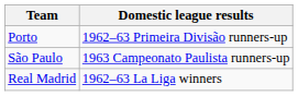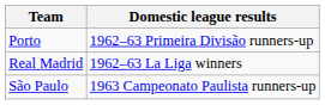 <table class= "wikitable">
 <tr>
 <th>Team</th>
 <th>Domestic league results</th>
 </tr>
 <tr>
 <td> <a href='#'>Porto</a></td>
 <td><a href='#'>1962–63 Primeira Divisão</a> runners-up</td>
 </tr>
 <tr>
+<td> <a href='#'>Real Madrid</a></td>
+<td><a href='#'>1962–63 La Liga</a> winners</td>
+</tr>
+<tr>
 <td> <a href='#'>São Paulo</a></td>
 <td><a href='#'>1963 Campeonato Paulista</a> runners-up</td>
 </tr>
-<tr>
-<td> <a href='#'>Real Madrid</a></td>
-<td><a href='#'>1962–63 La Liga</a> winners</td>
-</tr>
 </table>
